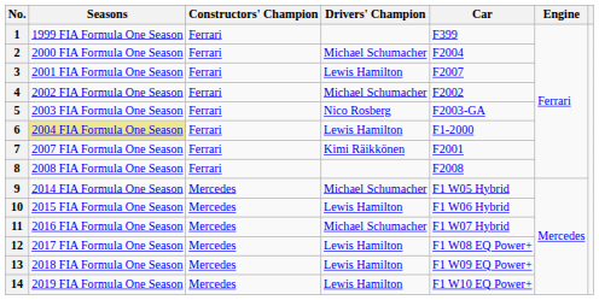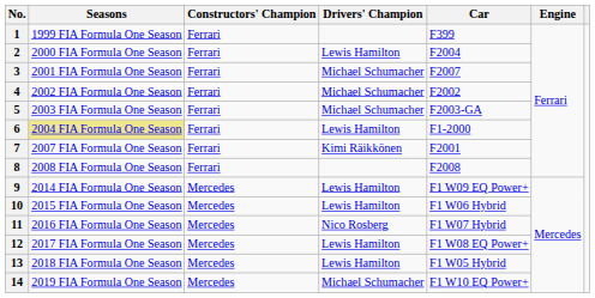 <table class="wikitable" font-size:100%">
 <tr>
 <th>No.</th>
 <th>Seasons</th>
 <th>Constructors' Champion</th>
 <th>Drivers' Champion</th>
 <th>Car</th>
 <th>Engine</th>
 <th></th>
 </tr>
 <tr>
 <th>1</th>
 <td><a href='#'>1999 FIA Formula One Season</a></td>
 <td><a href='#'>Ferrari</a></td>
 <td></td>
 <td><a href='#'>F399</a></td>
 <td rowspan=8><a href='#'>Ferrari</a></td>
 <td rowspan=14></td>
 </tr>
 <tr>
 <th>2</th>
 <td><a href='#'>2000 FIA Formula One Season</a></td>
 <td><a href='#'>Ferrari</a></td>
-<td><a href='#'>Michael Schumacher</a></td>
+<td><a href='#'>Lewis Hamilton</a></td>
 <td><a href='#'>F2004</a></td>
 </tr>
 <tr>
 <th>3</th>
 <td><a href='#'>2001 FIA Formula One Season</a></td>
 <td><a href='#'>Ferrari</a></td>
-<td><a href='#'>Lewis Hamilton</a></td>
+<td><a href='#'>Michael Schumacher</a></td>
 <td><a href='#'>F2007</a></td>
 </tr>
 <tr>
 <th>4</th>
 <td><a href='#'>2002 FIA Formula One Season</a></td>
 <td><a href='#'>Ferrari</a></td>
 <td><a href='#'>Michael Schumacher</a></td>
 <td><a href='#'>F2002</a></td>
 </tr>
 <tr>
 <th>5</th>
 <td><a href='#'>2003 FIA Formula One Season</a></td>
 <td><a href='#'>Ferrari</a></td>
-<td><a href='#'>Nico Rosberg</a></td>
+<td><a href='#'>Michael Schumacher</a></td>
 <td><a href='#'>F2003-GA</a></td>
 </tr>
 <tr>
 <th>6</th>
 <td style="background: khaki;"><a href='#'>2004 FIA Formula One Season</a></td>
 <td><a href='#'>Ferrari</a></td>
 <td><a href='#'>Lewis Hamilton</a></td>
 <td><a href='#'>F1-2000</a></td>
 </tr>
 <tr>
 <th>7</th>
 <td><a href='#'>2007 FIA Formula One Season</a></td>
 <td><a href='#'>Ferrari</a></td>
 <td><a href='#'>Kimi Räikkönen</a></td>
 <td><a href='#'>F2001</a></td>
 </tr>
 <tr>
 <th>8</th>
 <td><a href='#'>2008 FIA Formula One Season</a></td>
 <td><a href='#'>Ferrari</a></td>
 <td></td>
 <td><a href='#'>F2008</a></td>
 </tr>
 <tr>
 <th>9</th>
 <td><a href='#'>2014 FIA Formula One Season</a></td>
 <td><a href='#'>Mercedes</a></td>
-<td><a href='#'>Michael Schumacher</a></td>
-<td><a href='#'>F1 W05 Hybrid</a></td>
+<td><a href='#'>Lewis Hamilton</a></td>
+<td><a href='#'>F1 W09 EQ Power+</a></td>
 <td rowspan=6><a href='#'>Mercedes</a></td>
 </tr>
 <tr>
 <th>10</th>
 <td><a href='#'>2015 FIA Formula One Season</a></td>
 <td><a href='#'>Mercedes</a></td>
 <td><a href='#'>Lewis Hamilton</a></td>
 <td><a href='#'>F1 W06 Hybrid</a></td>
 </tr>
 <tr>
 <th>11</th>
 <td><a href='#'>2016 FIA Formula One Season</a></td>
 <td><a href='#'>Mercedes</a></td>
-<td><a href='#'>Michael Schumacher</a></td>
+<td><a href='#'>Nico Rosberg</a></td>
 <td><a href='#'>F1 W07 Hybrid</a></td>
 </tr>
 <tr>
 <th>12</th>
 <td><a href='#'>2017 FIA Formula One Season</a></td>
 <td><a href='#'>Mercedes</a></td>
 <td><a href='#'>Lewis Hamilton</a></td>
 <td><a href='#'>F1 W08 EQ Power+</a></td>
 </tr>
 <tr>
 <th>13</th>
 <td><a href='#'>2018 FIA Formula One Season</a></td>
 <td><a href='#'>Mercedes</a></td>
 <td><a href='#'>Lewis Hamilton</a></td>
-<td><a href='#'>F1 W09 EQ Power+</a></td>
+<td><a href='#'>F1 W05 Hybrid</a></td>
 </tr>
 <tr>
 <th>14</th>
 <td><a href='#'>2019 FIA Formula One Season</a></td>
 <td><a href='#'>Mercedes</a></td>
-<td><a href='#'>Lewis Hamilton</a></td>
+<td><a href='#'>Michael Schumacher</a></td>
 <td><a href='#'>F1 W10 EQ Power+</a></td>
 </tr>
 </table>
